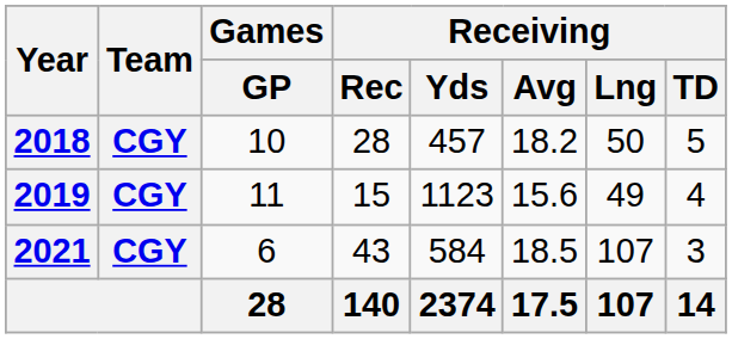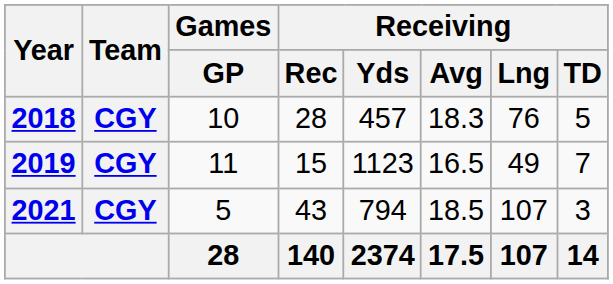 <table class="wikitable" style="text-align:center;">
 <tr>
 <th rowspan="2">Year</th>
 <th rowspan="2">Team</th>
 <th colspan="1">Games</th>
 <th colspan="5">Receiving</th>
 </tr>
 <tr>
 <th>GP</th>
 <th>Rec</th>
 <th>Yds</th>
 <th>Avg</th>
 <th>Lng</th>
 <th>TD</th>
 </tr>
 <tr>
 <th><a href='#'>2018</a></th>
 <th><a href='#'>CGY</a></th>
 <td>10</td>
 <td>28</td>
 <td>457</td>
-<td>18.2</td>
-<td>50</td>
+<td>18.3</td>
+<td>76</td>
 <td>5</td>
 </tr>
 <tr>
 <th><a href='#'>2019</a></th>
 <th><a href='#'>CGY</a></th>
 <td>11</td>
 <td>15</td>
 <td>1123</td>
-<td>15.6</td>
+<td>16.5</td>
 <td>49</td>
-<td>4</td>
+<td>7</td>
 </tr>
 <tr>
 <th><a href='#'>2021</a></th>
 <th><a href='#'>CGY</a></th>
-<td>6</td>
+<td>5</td>
 <td>43</td>
-<td>584</td>
+<td>794</td>
 <td>18.5</td>
 <td>107</td>
 <td>3</td>
 </tr>
 <tr>
 <th colspan="2"></th>
 <th>28</th>
 <th>140</th>
 <th>2374</th>
 <th>17.5</th>
 <th>107</th>
 <th>14</th>
 </tr>
 </table>
